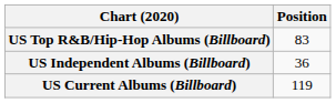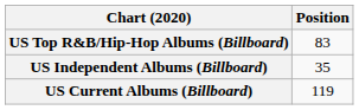 <table class="wikitable sortable plainrowheaders" style="text-align:center">
 <tr>
 <th scope="col">Chart (2020)</th>
 <th scope="col">Position</th>
 </tr>
 <tr>
 <th scope="row">US Top R&B/Hip-Hop Albums (<em>Billboard</em>)</th>
 <td>83</td>
 </tr>
 <tr>
 <th scope="row">US Independent Albums (<em>Billboard</em>)</th>
-<td>36</td>
+<td>35</td>
 </tr>
 <tr>
 <th scope="row">US Current Albums (<em>Billboard</em>)</th>
 <td>119</td>
 </tr>
 </table>
